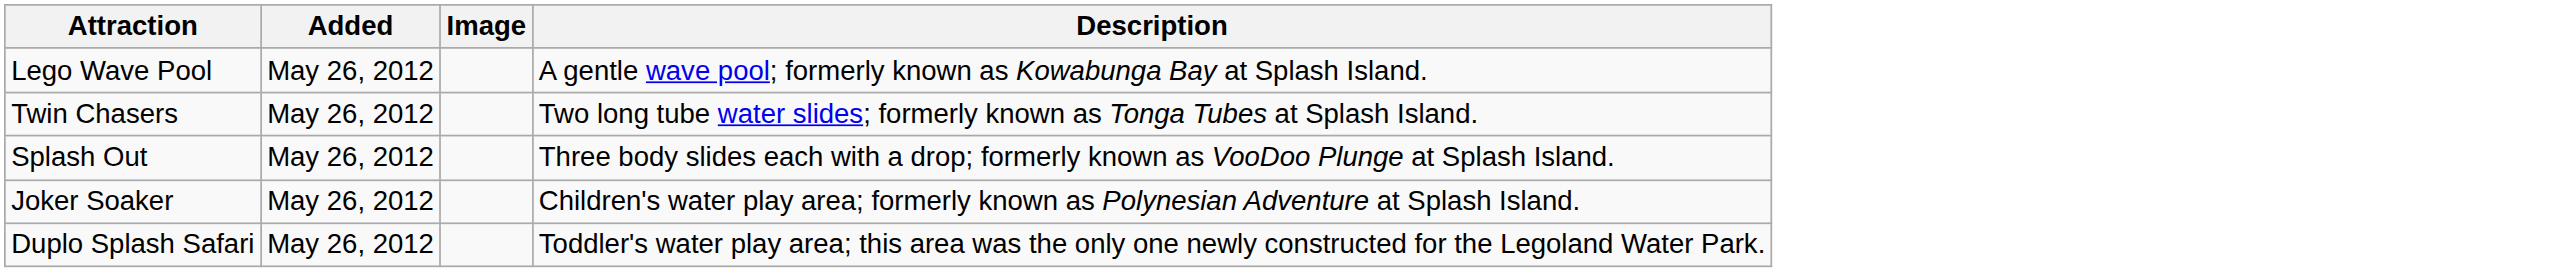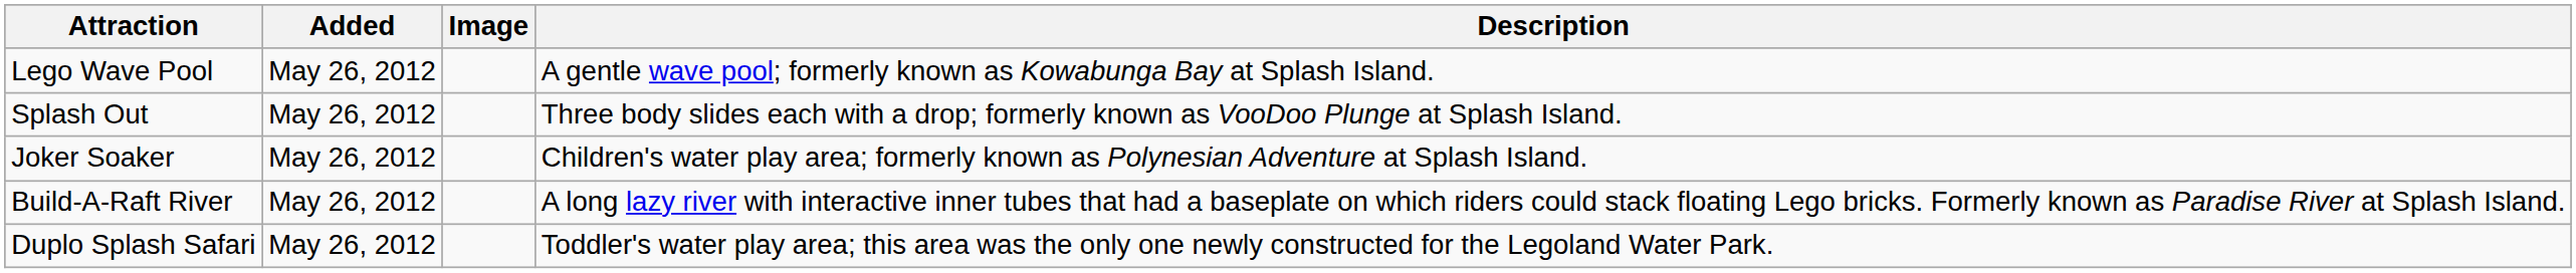 <table class="wikitable sortable">
 <tr>
 <th scope="col">Attraction</th>
 <th scope="col">Added</th>
 <th scope="col" class="unsortable">Image</th>
 <th scope="col" class="unsortable">Description</th>
 </tr>
 <tr>
 <td>Lego Wave Pool</td>
 <td>May 26, 2012</td>
 <td></td>
 <td>A gentle <a href='#'>wave pool</a>; formerly known as <em>Kowabunga Bay</em> at Splash Island.</td>
 </tr>
 <tr>
-<td>Twin Chasers</td>
-<td>May 26, 2012</td>
-<td></td>
-<td>Two  long tube <a href='#'>water slides</a>; formerly known as <em>Tonga Tubes</em> at Splash Island.</td>
-</tr>
-<tr>
 <td>Splash Out</td>
 <td>May 26, 2012</td>
 <td></td>
 <td>Three body slides each with a  drop; formerly known as <em>VooDoo Plunge</em> at Splash Island.</td>
 </tr>
 <tr>
 <td>Joker Soaker</td>
 <td>May 26, 2012</td>
 <td></td>
 <td>Children's water play area; formerly known as <em>Polynesian Adventure</em> at Splash Island.</td>
 </tr>
 <tr>
+<td>Build-A-Raft River</td>
+<td>May 26, 2012</td>
+<td></td>
+<td>A  long <a href='#'>lazy river</a> with interactive inner tubes that had a baseplate on which riders could stack floating Lego bricks. Formerly known as <em>Paradise River</em> at Splash Island.</td>
+</tr>
+<tr>
 <td>Duplo Splash Safari</td>
 <td>May 26, 2012</td>
 <td></td>
 <td>Toddler's water play area; this area was the only one newly constructed for the Legoland Water Park.</td>
 </tr>
 </table>
